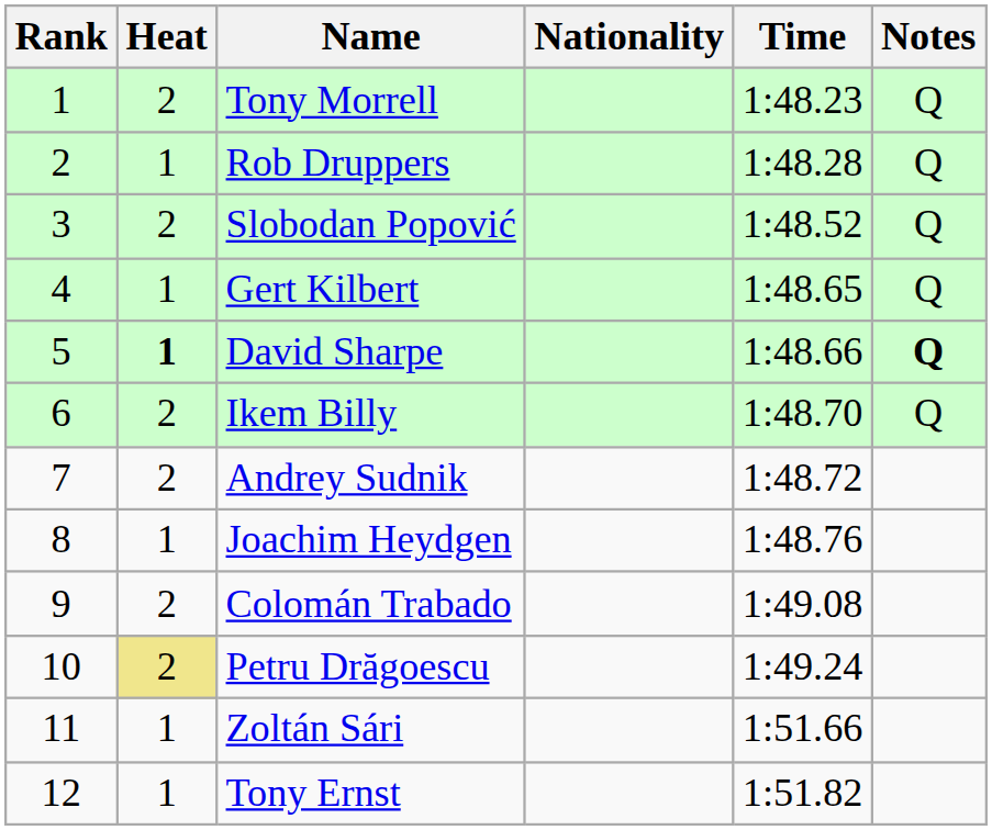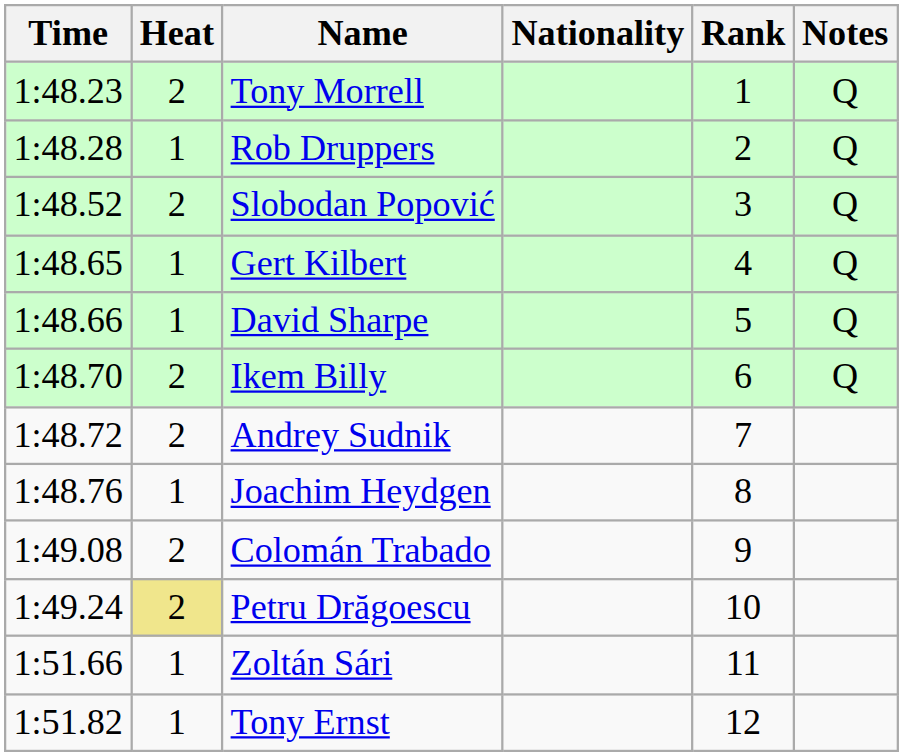 <table class="wikitable sortable" style="text-align:center">
 <tr>
-<th>Rank</th>
+<th>Time</th>
 <th>Heat</th>
 <th>Name</th>
 <th>Nationality</th>
-<th>Time</th>
+<th>Rank</th>
 <th>Notes</th>
 </tr>
 <tr bgcolor=ccffcc>
-<td>1</td>
+<td>1:48.23</td>
 <td>2</td>
 <td align="left"><a href='#'>Tony Morrell</a></td>
 <td align=left></td>
-<td>1:48.23</td>
+<td>1</td>
 <td>Q</td>
 </tr>
 <tr bgcolor=ccffcc>
-<td>2</td>
+<td>1:48.28</td>
 <td>1</td>
 <td align="left"><a href='#'>Rob Druppers</a></td>
 <td align=left></td>
-<td>1:48.28</td>
+<td>2</td>
 <td>Q</td>
 </tr>
 <tr bgcolor=ccffcc>
-<td>3</td>
+<td>1:48.52</td>
 <td>2</td>
 <td align="left"><a href='#'>Slobodan Popović</a></td>
 <td align=left></td>
-<td>1:48.52</td>
+<td>3</td>
 <td>Q</td>
 </tr>
 <tr bgcolor=ccffcc>
-<td>4</td>
+<td>1:48.65</td>
 <td>1</td>
 <td align="left"><a href='#'>Gert Kilbert</a></td>
 <td align=left></td>
-<td>1:48.65</td>
+<td>4</td>
 <td>Q</td>
 </tr>
 <tr bgcolor=ccffcc>
-<td>5</td>
-<td><strong>1</strong></td>
+<td>1:48.66</td>
+<td>1</td>
 <td align="left"><a href='#'>David Sharpe</a></td>
 <td align=left></td>
-<td>1:48.66</td>
-<td><strong>Q</strong></td>
+<td>5</td>
+<td>Q</td>
 </tr>
 <tr bgcolor=ccffcc>
-<td>6</td>
+<td>1:48.70</td>
 <td>2</td>
 <td align="left"><a href='#'>Ikem Billy</a></td>
 <td align=left></td>
-<td>1:48.70</td>
+<td>6</td>
 <td>Q</td>
 </tr>
 <tr>
-<td>7</td>
+<td>1:48.72</td>
 <td>2</td>
 <td align="left"><a href='#'>Andrey Sudnik</a></td>
 <td align=left></td>
-<td>1:48.72</td>
+<td>7</td>
 <td></td>
 </tr>
 <tr>
-<td>8</td>
+<td>1:48.76</td>
 <td>1</td>
 <td align="left"><a href='#'>Joachim Heydgen</a></td>
 <td align=left></td>
-<td>1:48.76</td>
+<td>8</td>
 <td></td>
 </tr>
 <tr>
-<td>9</td>
+<td>1:49.08</td>
 <td>2</td>
 <td align="left"><a href='#'>Colomán Trabado</a></td>
 <td align=left></td>
-<td>1:49.08</td>
+<td>9</td>
 <td></td>
 </tr>
 <tr>
-<td>10</td>
+<td>1:49.24</td>
 <td style="background: khaki;">2</td>
 <td align="left"><a href='#'>Petru Drăgoescu</a></td>
 <td align=left></td>
-<td>1:49.24</td>
+<td>10</td>
 <td></td>
 </tr>
 <tr>
-<td>11</td>
+<td>1:51.66</td>
 <td>1</td>
 <td align="left"><a href='#'>Zoltán Sári</a></td>
 <td align=left></td>
-<td>1:51.66</td>
+<td>11</td>
 <td></td>
 </tr>
 <tr>
-<td>12</td>
+<td>1:51.82</td>
 <td>1</td>
 <td align="left"><a href='#'>Tony Ernst</a></td>
 <td align=left></td>
-<td>1:51.82</td>
+<td>12</td>
 <td></td>
 </tr>
 </table>
